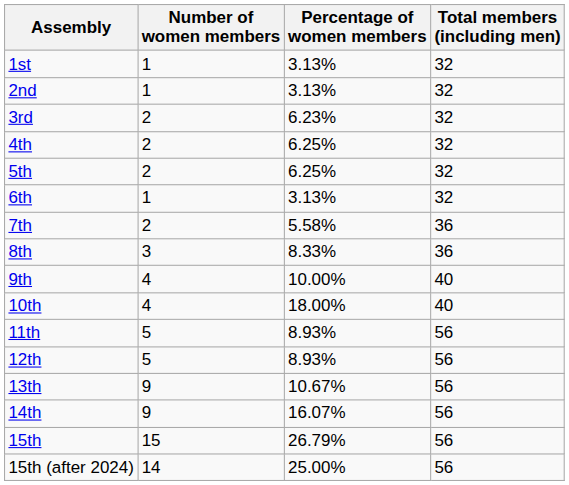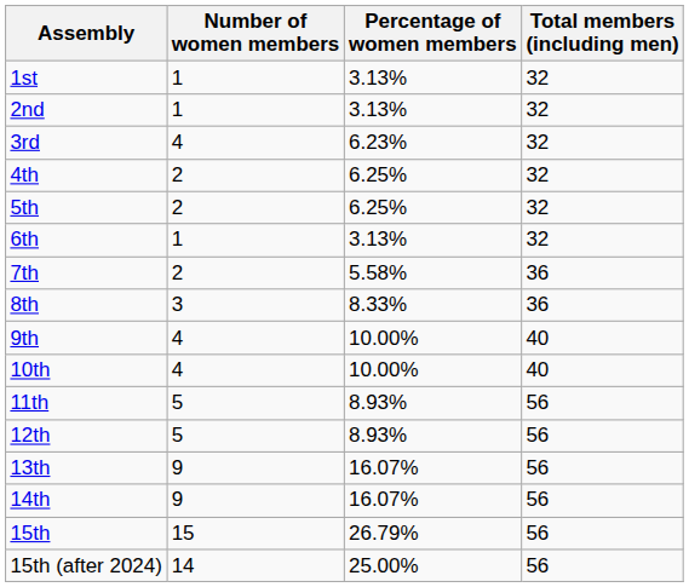 <table class=wikitable sortable>
 <tr>
 <th>Assembly</th>
 <th>Number of<br>women members</th>
 <th>Percentage of<br>women members</th>
 <th>Total members<br>(including men)</th>
 </tr>
 <tr>
 <td><a href='#'>1st</a></td>
 <td>1</td>
 <td>3.13%</td>
 <td>32</td>
 </tr>
 <tr>
 <td><a href='#'>2nd</a></td>
 <td>1</td>
 <td>3.13%</td>
 <td>32</td>
 </tr>
 <tr>
 <td><a href='#'>3rd</a></td>
-<td>2</td>
+<td>4</td>
 <td>6.23%</td>
 <td>32</td>
 </tr>
 <tr>
 <td><a href='#'>4th</a></td>
 <td>2</td>
 <td>6.25%</td>
 <td>32</td>
 </tr>
 <tr>
 <td><a href='#'>5th</a></td>
 <td>2</td>
 <td>6.25%</td>
 <td>32</td>
 </tr>
 <tr>
 <td><a href='#'>6th</a></td>
 <td>1</td>
 <td>3.13%</td>
 <td>32</td>
 </tr>
 <tr>
 <td><a href='#'>7th</a></td>
 <td>2</td>
 <td>5.58%</td>
 <td>36</td>
 </tr>
 <tr>
 <td><a href='#'>8th</a></td>
 <td>3</td>
 <td>8.33%</td>
 <td>36</td>
 </tr>
 <tr>
 <td><a href='#'>9th</a></td>
 <td>4</td>
 <td>10.00%</td>
 <td>40</td>
 </tr>
 <tr>
 <td><a href='#'>10th</a></td>
 <td>4</td>
-<td>18.00%</td>
+<td>10.00%</td>
 <td>40</td>
 </tr>
 <tr>
 <td><a href='#'>11th</a></td>
 <td>5</td>
 <td>8.93%</td>
 <td>56</td>
 </tr>
 <tr>
 <td><a href='#'>12th</a></td>
 <td>5</td>
 <td>8.93%</td>
 <td>56</td>
 </tr>
 <tr>
 <td><a href='#'>13th</a></td>
 <td>9</td>
-<td>10.67%</td>
+<td>16.07%</td>
 <td>56</td>
 </tr>
 <tr>
 <td><a href='#'>14th</a></td>
 <td>9</td>
 <td>16.07%</td>
 <td>56</td>
 </tr>
 <tr>
 <td><a href='#'>15th</a></td>
 <td>15</td>
 <td>26.79%</td>
 <td>56</td>
 </tr>
 <tr>
 <td>15th (after 2024)</td>
 <td>14</td>
 <td>25.00%</td>
 <td>56</td>
 </tr>
 </table>
